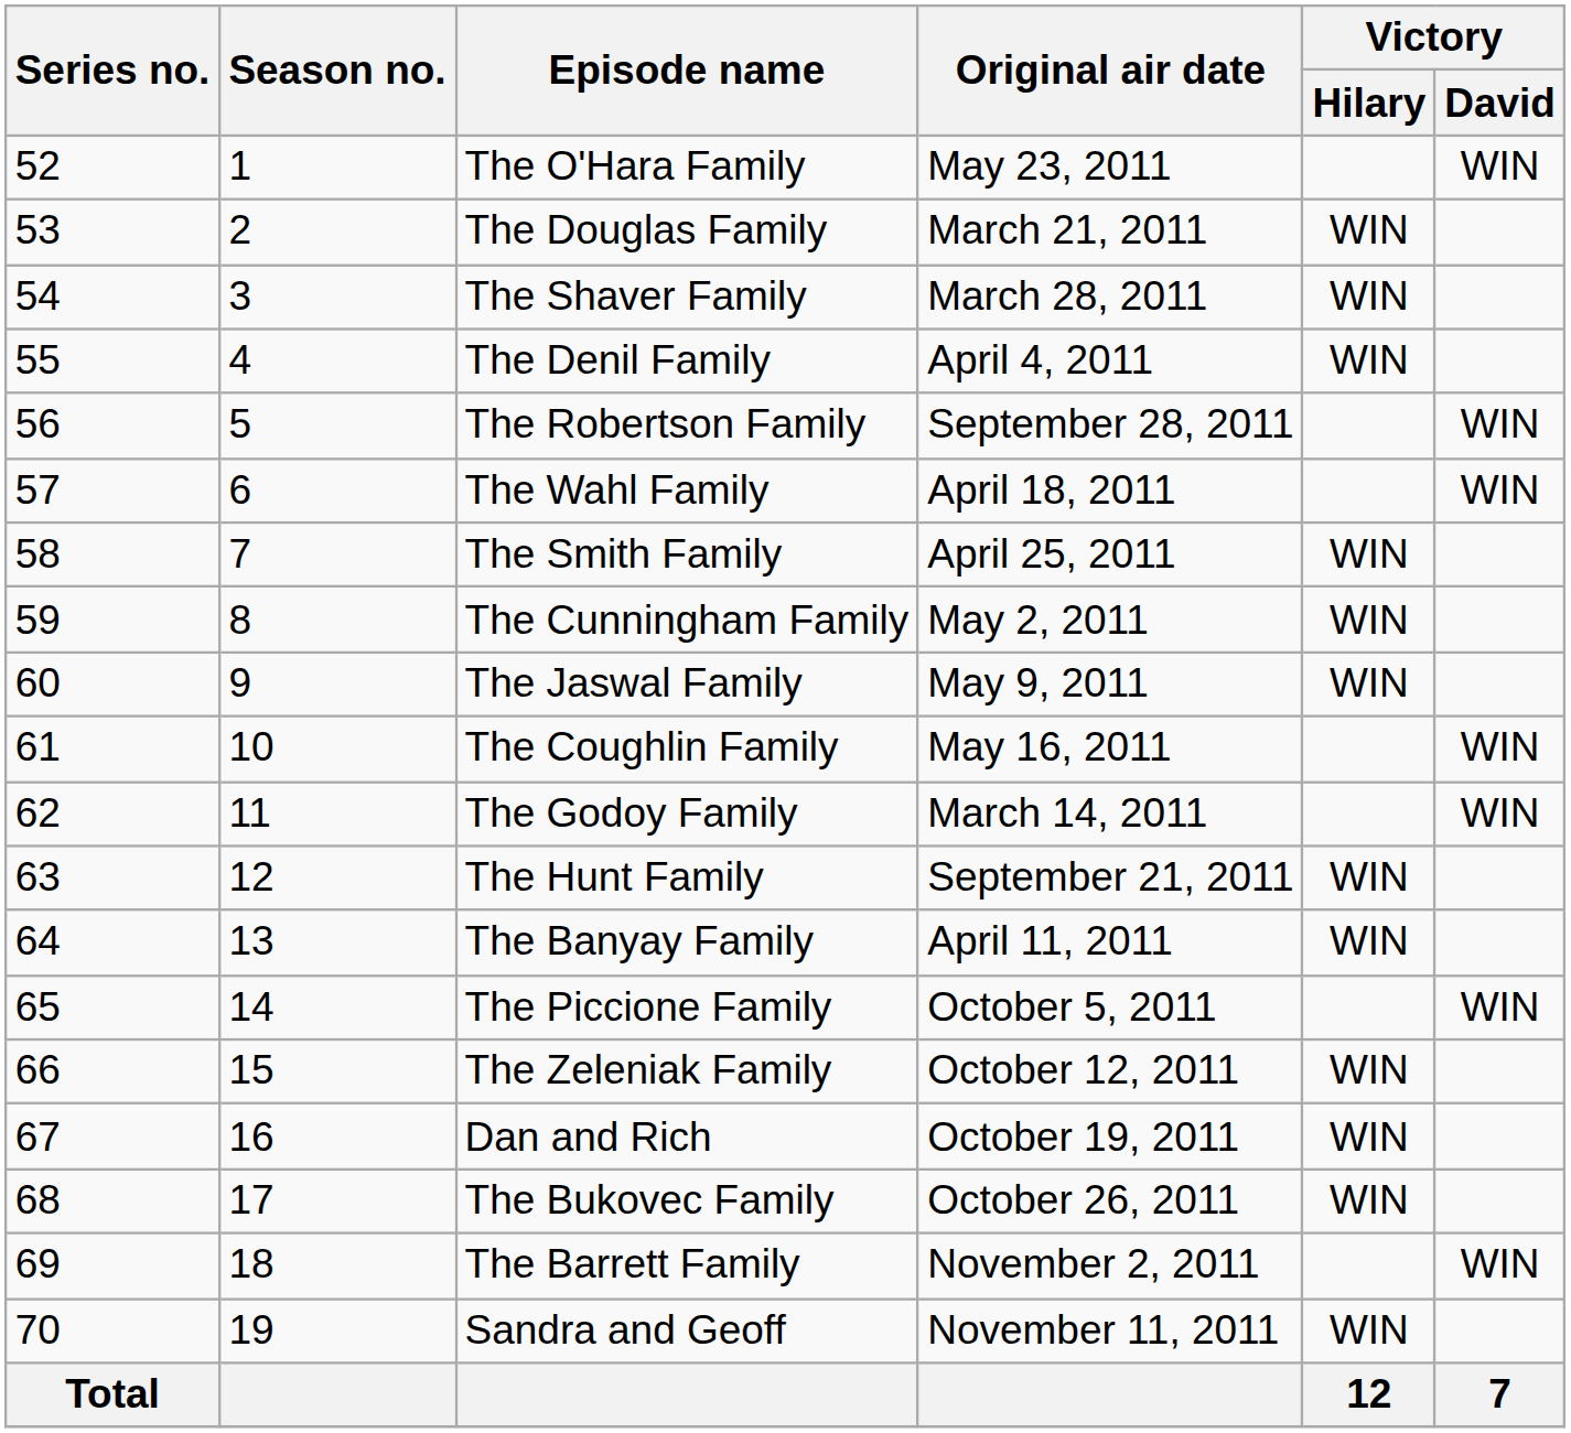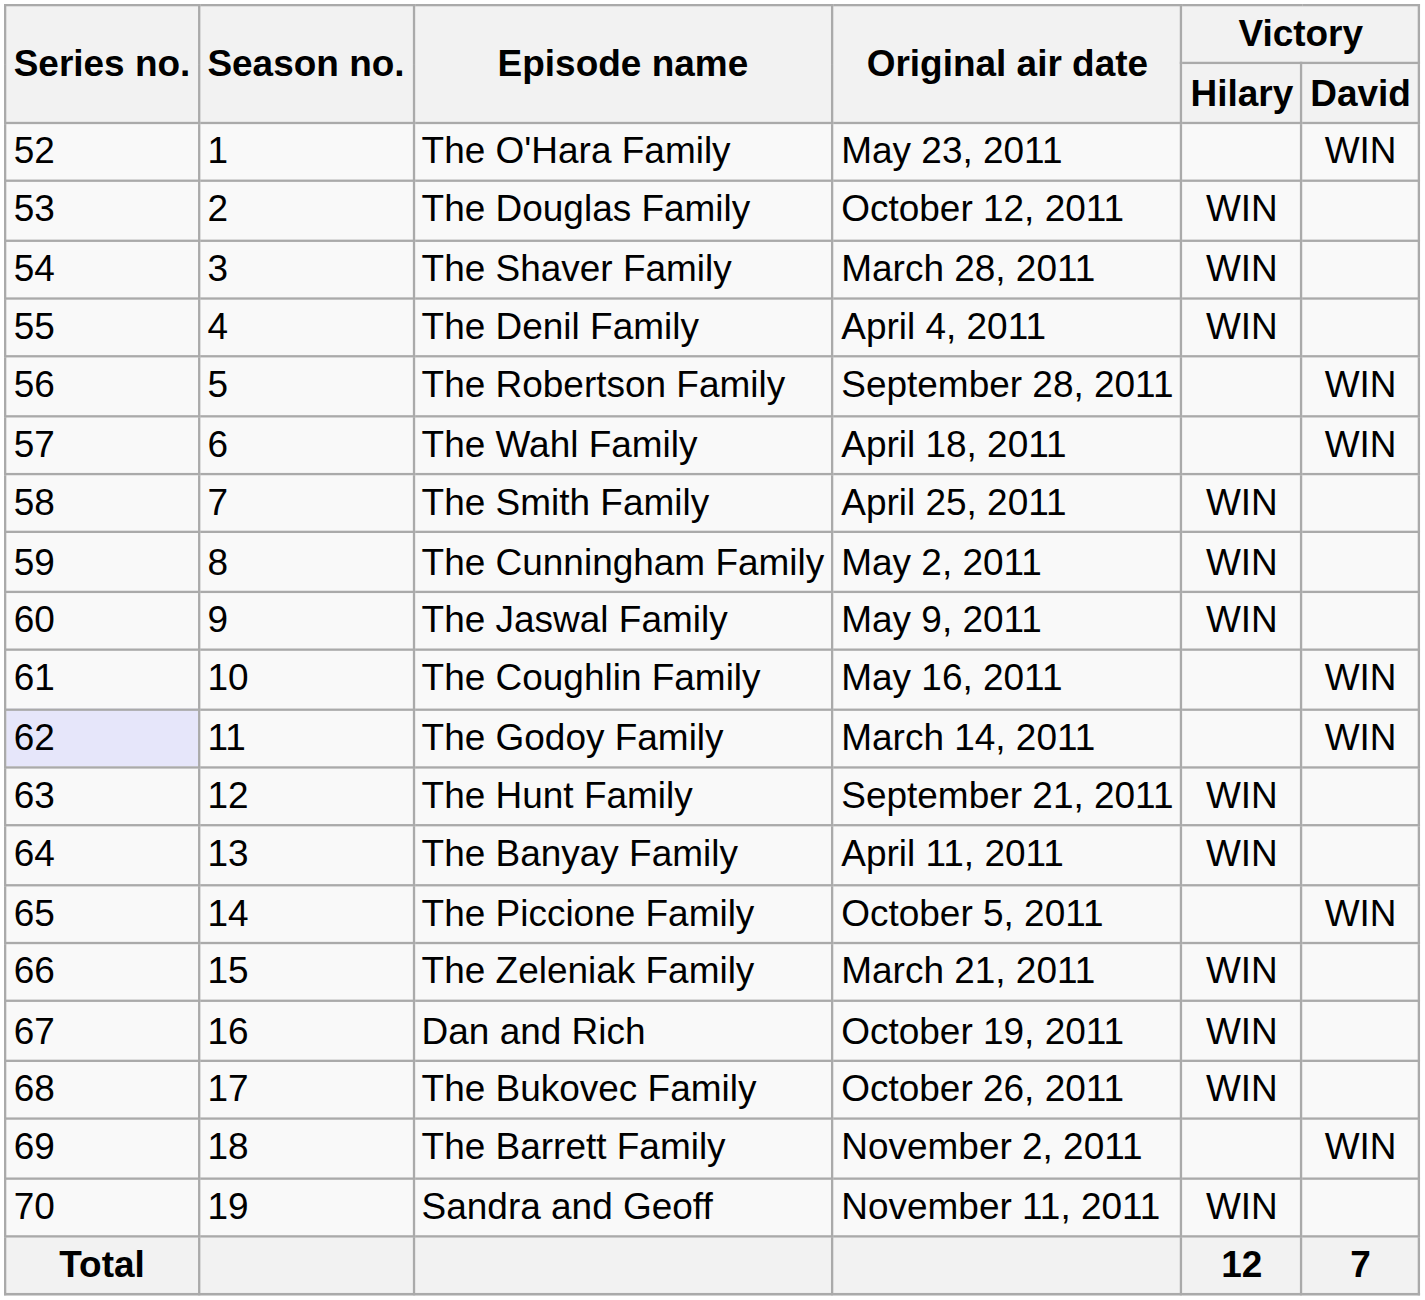 <table class="wikitable">
 <tr>
 <th rowspan=2>Series no.</th>
 <th rowspan=2>Season no.</th>
 <th rowspan=2>Episode name</th>
 <th rowspan=2>Original air date</th>
 <th colspan=2>Victory</th>
 </tr>
 <tr>
 <th>Hilary</th>
 <th>David</th>
 </tr>
 <tr>
 <td>52</td>
 <td>1</td>
 <td>The O'Hara Family</td>
 <td>May 23, 2011</td>
 <td align=center></td>
 <td align=center>WIN</td>
 </tr>
 <tr>
 <td>53</td>
 <td>2</td>
 <td>The Douglas Family</td>
-<td>March 21, 2011</td>
+<td>October 12, 2011</td>
 <td align=center>WIN</td>
 <td align=center></td>
 </tr>
 <tr>
 <td>54</td>
 <td>3</td>
 <td>The Shaver Family</td>
 <td>March 28, 2011</td>
 <td align=center>WIN</td>
 <td align=center></td>
 </tr>
 <tr>
 <td>55</td>
 <td>4</td>
 <td>The Denil Family</td>
 <td>April 4, 2011</td>
 <td align=center>WIN</td>
 <td align=center></td>
 </tr>
 <tr>
 <td>56</td>
 <td>5</td>
 <td>The Robertson Family</td>
 <td>September 28, 2011</td>
 <td align=center></td>
 <td align=center>WIN</td>
 </tr>
 <tr>
 <td>57</td>
 <td>6</td>
 <td>The Wahl Family</td>
 <td>April 18, 2011</td>
 <td align=center></td>
 <td align=center>WIN</td>
 </tr>
 <tr>
 <td>58</td>
 <td>7</td>
 <td>The Smith Family</td>
 <td>April 25, 2011</td>
 <td align=center>WIN</td>
 <td align=center></td>
 </tr>
 <tr>
 <td>59</td>
 <td>8</td>
 <td>The Cunningham Family</td>
 <td>May 2, 2011</td>
 <td align=center>WIN</td>
 <td align=center></td>
 </tr>
 <tr>
 <td>60</td>
 <td>9</td>
 <td>The Jaswal Family</td>
 <td>May 9, 2011</td>
 <td align=center>WIN</td>
 <td align=center></td>
 </tr>
 <tr>
 <td>61</td>
 <td>10</td>
 <td>The Coughlin Family</td>
 <td>May 16, 2011</td>
 <td align=center></td>
 <td align=center>WIN</td>
 </tr>
 <tr>
-<td>62</td>
+<td style="background: lavender;">62</td>
 <td>11</td>
 <td>The Godoy Family</td>
 <td>March 14, 2011</td>
 <td align=center></td>
 <td align=center>WIN</td>
 </tr>
 <tr>
 <td>63</td>
 <td>12</td>
 <td>The Hunt Family</td>
 <td>September 21, 2011</td>
 <td align=center>WIN</td>
 <td align=center></td>
 </tr>
 <tr>
 <td>64</td>
 <td>13</td>
 <td>The Banyay Family</td>
 <td>April 11, 2011</td>
 <td align=center>WIN</td>
 <td align=center></td>
 </tr>
 <tr>
 <td>65</td>
 <td>14</td>
 <td>The Piccione Family</td>
 <td>October 5, 2011</td>
 <td align=center></td>
 <td align=center>WIN</td>
 </tr>
 <tr>
 <td>66</td>
 <td>15</td>
 <td>The Zeleniak Family</td>
-<td>October 12, 2011</td>
+<td>March 21, 2011</td>
 <td align=center>WIN</td>
 <td align=center></td>
 </tr>
 <tr>
 <td>67</td>
 <td>16</td>
 <td>Dan and Rich</td>
 <td>October 19, 2011</td>
 <td align=center>WIN</td>
 <td align=center></td>
 </tr>
 <tr>
 <td>68</td>
 <td>17</td>
 <td>The Bukovec Family</td>
 <td>October 26, 2011</td>
 <td align=center>WIN</td>
 <td align=center></td>
 </tr>
 <tr>
 <td>69</td>
 <td>18</td>
 <td>The Barrett Family</td>
 <td>November 2, 2011</td>
 <td align=center></td>
 <td align=center>WIN</td>
 </tr>
 <tr>
 <td>70</td>
 <td>19</td>
 <td>Sandra and Geoff</td>
 <td>November 11, 2011</td>
 <td align=center>WIN</td>
 <td align=center></td>
 </tr>
 <tr>
 <th>Total</th>
 <th></th>
 <th></th>
 <th></th>
 <th>12</th>
 <th>7</th>
 </tr>
 <tr>
 </tr>
 </table>
